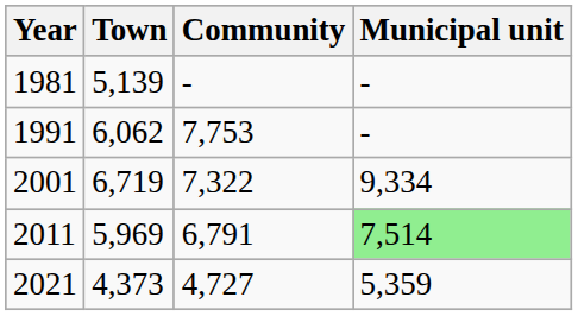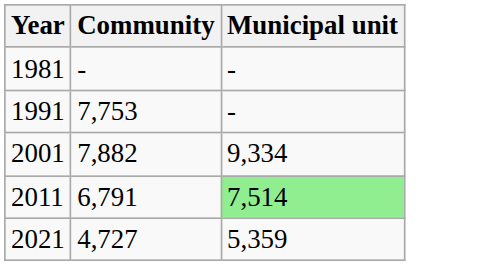 <table class="wikitable">
 <tr>
 <th>Year</th>
-<th>Town</th>
 <th>Community</th>
 <th>Municipal unit</th>
 </tr>
 <tr>
 <td>1981</td>
-<td>5,139</td>
 <td>-</td>
 <td>-</td>
 </tr>
 <tr>
 <td>1991</td>
-<td>6,062</td>
 <td>7,753</td>
 <td>-</td>
 </tr>
 <tr>
 <td>2001</td>
-<td>6,719</td>
-<td>7,322</td>
+<td>7,882</td>
 <td>9,334</td>
 </tr>
 <tr>
 <td>2011</td>
-<td>5,969</td>
 <td>6,791</td>
 <td style="background: lightgreen;">7,514</td>
 </tr>
 <tr>
 <td>2021</td>
-<td>4,373</td>
 <td>4,727</td>
 <td>5,359</td>
 </tr>
 </table>
